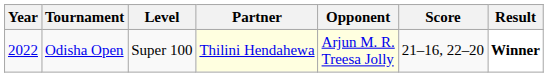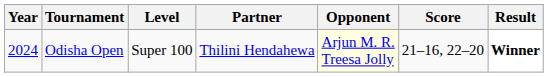 <table class="sortable wikitable" style="font-size: 90%;">
 <tr>
 <th>Year</th>
 <th>Tournament</th>
 <th>Level</th>
 <th>Partner</th>
 <th>Opponent</th>
 <th>Score</th>
 <th>Result</th>
 </tr>
 <tr>
-<td align="center"><a href='#'>2022</a></td>
+<td align="center"><a href='#'>2024</a></td>
 <td align="left"><a href='#'>Odisha Open</a></td>
 <td align="left">Super 100</td>
-<td align="left" style="background: lightyellow;"> <a href='#'>Thilini Hendahewa</a></td>
+<td align="left"> <a href='#'>Thilini Hendahewa</a></td>
 <td align="left" style="background: lightyellow;"> <a href='#'>Arjun M. R.</a><br> <a href='#'>Treesa Jolly</a></td>
 <td align="left">21–16, 22–20</td>
 <td style="text-align:left; background:white"> <strong>Winner</strong></td>
 </tr>
 </table>
